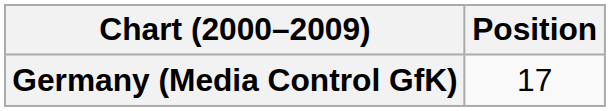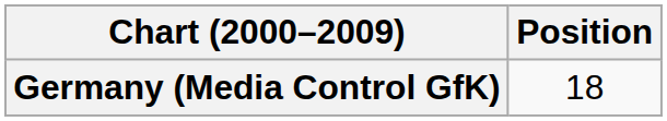 <table class="wikitable plainrowheaders" style="text-align:center">
 <tr>
 <th>Chart (2000–2009)</th>
 <th>Position</th>
 </tr>
 <tr>
 <th scope="row">Germany (Media Control GfK)</th>
-<td>17</td>
+<td>18</td>
 </tr>
 </table>
